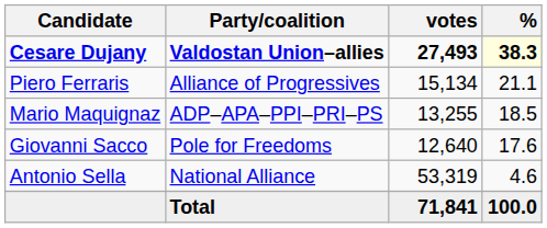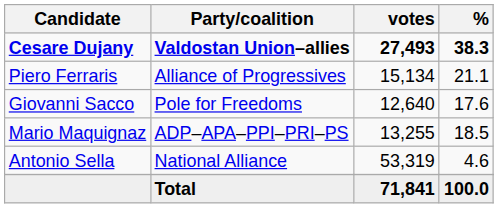 <table class="wikitable" style="font-size:95%">
 <tr bgcolor="EFEFEF">
 <th>Candidate</th>
 <th>Party/coalition</th>
 <th>      votes</th>
 <th>      %</th>
 </tr>
 <tr>
 <td><strong><a href='#'>Cesare Dujany</a></strong></td>
 <td><strong><a href='#'>Valdostan Union</a>–allies</strong></td>
 <td align=right><strong>27,493</strong></td>
-<td align=right style="background: lightyellow;"><strong>38.3</strong></td>
+<td align=right><strong>38.3</strong></td>
 </tr>
 <tr>
 <td><a href='#'>Piero Ferraris</a></td>
 <td><a href='#'>Alliance of Progressives</a></td>
 <td align=right>15,134</td>
 <td align=right>21.1</td>
 </tr>
 <tr>
+<td><a href='#'>Giovanni Sacco</a></td>
+<td><a href='#'>Pole for Freedoms</a></td>
+<td align=right>12,640</td>
+<td align=right>17.6</td>
+</tr>
+<tr>
 <td><a href='#'>Mario Maquignaz</a></td>
 <td><a href='#'>ADP</a>–<a href='#'>APA</a>–<a href='#'>PPI</a>–<a href='#'>PRI</a>–<a href='#'>PS</a></td>
 <td align=right>13,255</td>
 <td align=right>18.5</td>
-</tr>
-<tr>
-<td><a href='#'>Giovanni Sacco</a></td>
-<td><a href='#'>Pole for Freedoms</a></td>
-<td align=right>12,640</td>
-<td align=right>17.6</td>
 </tr>
 <tr>
 <td><a href='#'>Antonio Sella</a></td>
 <td><a href='#'>National Alliance</a></td>
 <td align=right>53,319</td>
 <td align=right>4.6</td>
 </tr>
 <tr>
 </tr>
 <tr bgcolor="EFEFEF">
 <td></td>
 <td><strong>Total</strong></td>
 <td align=right><strong>71,841</strong></td>
 <td align=right><strong>100.0</strong></td>
 </tr>
 </table>
